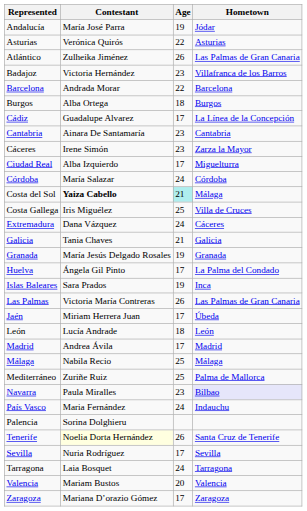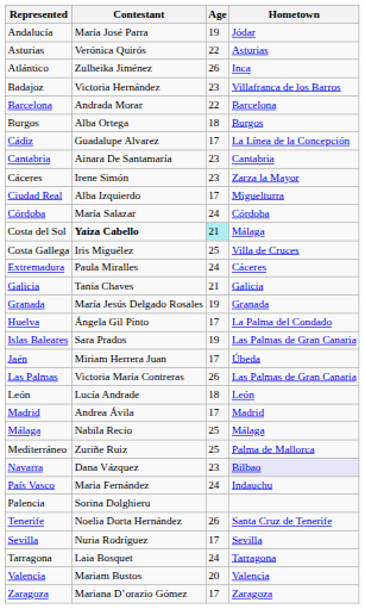 <table class="wikitable sticky-header" style="font-size: 90%;">
 <tr>
 <th>Represented</th>
 <th>Contestant</th>
 <th>Age</th>
 <th>Hometown</th>
 </tr>
 <tr>
 <td>Andalucía</td>
 <td>María José Parra</td>
 <td>19</td>
 <td><a href='#'>Jódar</a></td>
 </tr>
 <tr>
 <td>Asturias</td>
 <td>Verónica Quirós</td>
 <td>22</td>
 <td><a href='#'>Asturias</a></td>
 </tr>
 <tr>
 <td>Atlántico</td>
 <td>Zulheika Jiménez</td>
 <td>26</td>
-<td><a href='#'>Las Palmas de Gran Canaria</a></td>
+<td><a href='#'>Inca</a></td>
 </tr>
 <tr>
 <td>Badajoz</td>
 <td>Victoria Hernández</td>
 <td>23</td>
 <td><a href='#'>Villafranca de los Barros</a></td>
 </tr>
 <tr>
 <td><a href='#'>Barcelona</a></td>
 <td>Andrada Morar</td>
 <td>22</td>
 <td><a href='#'>Barcelona</a></td>
 </tr>
 <tr>
 <td>Burgos</td>
 <td>Alba Ortega</td>
 <td>18</td>
 <td><a href='#'>Burgos</a></td>
 </tr>
 <tr>
 <td><a href='#'>Cádiz</a></td>
 <td>Guadalupe Alvarez</td>
 <td>17</td>
 <td><a href='#'>La Línea de la Concepción</a></td>
 </tr>
 <tr>
 <td><a href='#'>Cantabria</a></td>
 <td>Ainara De Santamaría</td>
 <td>23</td>
 <td><a href='#'>Cantabria</a></td>
 </tr>
 <tr>
 <td>Cáceres</td>
 <td>Irene Simón</td>
 <td>23</td>
 <td><a href='#'>Zarza la Mayor</a></td>
 </tr>
 <tr>
 <td><a href='#'>Ciudad Real</a></td>
 <td>Alba Izquierdo</td>
 <td>17</td>
 <td><a href='#'>Miguelturra</a></td>
 </tr>
 <tr>
 <td><a href='#'>Córdoba</a></td>
 <td>María Salazar</td>
 <td>24</td>
 <td><a href='#'>Córdoba</a></td>
 </tr>
 <tr>
 <td>Costa del Sol</td>
 <td><strong>Yaiza Cabello</strong></td>
 <td style="background: paleturquoise;">21</td>
 <td><a href='#'>Málaga</a></td>
 </tr>
 <tr>
 <td>Costa Gallega</td>
 <td>Iris Miguélez</td>
 <td>25</td>
 <td><a href='#'>Villa de Cruces</a></td>
 </tr>
 <tr>
 <td><a href='#'>Extremadura</a></td>
-<td>Dana Vázquez</td>
+<td>Paula Miralles</td>
 <td>24</td>
 <td><a href='#'>Cáceres</a></td>
 </tr>
 <tr>
 <td><a href='#'>Galicia</a></td>
 <td>Tania Chaves</td>
 <td>21</td>
 <td><a href='#'>Galicia</a></td>
 </tr>
 <tr>
 <td><a href='#'>Granada</a></td>
 <td>María Jesús Delgado Rosales</td>
 <td>19</td>
 <td><a href='#'>Granada</a></td>
 </tr>
 <tr>
 <td><a href='#'>Huelva</a></td>
 <td>Ángela Gil Pinto</td>
 <td>17</td>
 <td><a href='#'>La Palma del Condado</a></td>
 </tr>
 <tr>
 <td><a href='#'>Islas Baleares</a></td>
 <td>Sara Prados</td>
 <td>19</td>
-<td><a href='#'>Inca</a></td>
-</tr>
-<tr>
-<td><a href='#'>Las Palmas</a></td>
-<td>Victoria María Contreras</td>
-<td>26</td>
 <td><a href='#'>Las Palmas de Gran Canaria</a></td>
 </tr>
 <tr>
 <td><a href='#'>Jaén</a></td>
 <td>Miriam Herrera Juan</td>
 <td>17</td>
 <td><a href='#'>Úbeda</a></td>
+</tr>
+<tr>
+<td><a href='#'>Las Palmas</a></td>
+<td>Victoria María Contreras</td>
+<td>26</td>
+<td><a href='#'>Las Palmas de Gran Canaria</a></td>
 </tr>
 <tr>
 <td>León</td>
 <td>Lucía Andrade</td>
 <td>18</td>
 <td><a href='#'>León</a></td>
 </tr>
 <tr>
 <td><a href='#'>Madrid</a></td>
 <td>Andrea Ávila</td>
 <td>17</td>
 <td><a href='#'>Madrid</a></td>
 </tr>
 <tr>
 <td><a href='#'>Málaga</a></td>
 <td>Nabila Recio</td>
 <td>25</td>
 <td><a href='#'>Málaga</a></td>
 </tr>
 <tr>
 <td>Mediterráneo</td>
 <td>Zuriñe Ruiz</td>
 <td>25</td>
 <td><a href='#'>Palma de Mallorca</a></td>
 </tr>
 <tr>
 <td><a href='#'>Navarra</a></td>
-<td>Paula Miralles</td>
+<td>Dana Vázquez</td>
 <td>23</td>
 <td style="background: lavender;"><a href='#'>Bilbao</a></td>
 </tr>
 <tr>
 <td><a href='#'>País Vasco</a></td>
 <td>Maria Fernández</td>
 <td>24</td>
 <td><a href='#'>Indauchu</a></td>
 </tr>
 <tr>
 <td>Palencia</td>
 <td>Sorina Dolghieru</td>
 <td></td>
 <td></td>
 </tr>
 <tr>
 <td><a href='#'>Tenerife</a></td>
-<td style="background: lightyellow;">Noelia Dorta Hernández</td>
+<td>Noelia Dorta Hernández</td>
 <td>26</td>
 <td><a href='#'>Santa Cruz de Tenerife</a></td>
 </tr>
 <tr>
 <td><a href='#'>Sevilla</a></td>
 <td>Nuria Rodríguez</td>
 <td>17</td>
 <td><a href='#'>Sevilla</a></td>
 </tr>
 <tr>
 <td>Tarragona</td>
 <td>Laia Bosquet</td>
 <td>24</td>
 <td><a href='#'>Tarragona</a></td>
 </tr>
 <tr>
 <td><a href='#'>Valencia</a></td>
 <td>Mariam Bustos</td>
 <td>20</td>
 <td><a href='#'>Valencia</a></td>
 </tr>
 <tr>
 <td><a href='#'>Zaragoza</a></td>
 <td>Mariana D’orazio Gómez</td>
 <td>17</td>
 <td><a href='#'>Zaragoza</a></td>
 </tr>
 </table>
